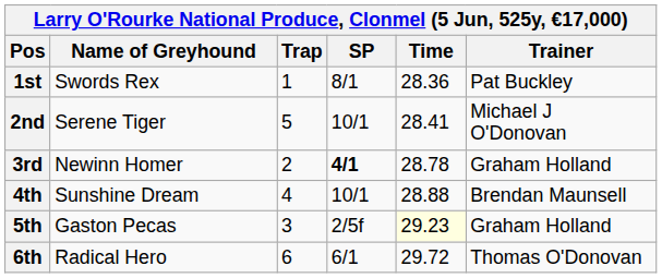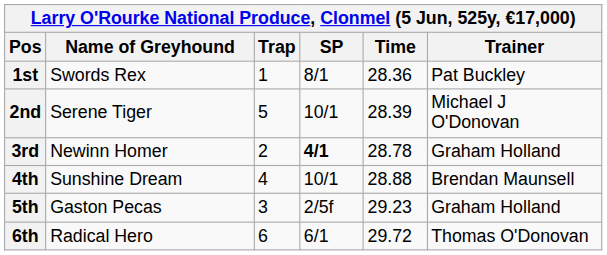 <table class="wikitable">
 <tr>
 <th colspan="6"><a href='#'>Larry O'Rourke National Produce</a>, <a href='#'>Clonmel</a> (5 Jun, 525y, €17,000)</th>
 </tr>
 <tr>
 <th width=30>Pos</th>
 <th width=180>Name of Greyhound</th>
 <th width=30>Trap</th>
 <th width=50>SP</th>
 <th width=50>Time</th>
 <th width=150>Trainer</th>
 </tr>
 <tr>
 <th>1st</th>
 <td>Swords Rex</td>
 <td>1</td>
 <td>8/1</td>
 <td>28.36</td>
 <td>Pat Buckley</td>
 </tr>
 <tr>
 <th>2nd</th>
 <td>Serene Tiger</td>
 <td>5</td>
 <td>10/1</td>
-<td>28.41</td>
+<td>28.39</td>
 <td>Michael J O'Donovan</td>
 </tr>
 <tr>
 <th>3rd</th>
 <td>Newinn Homer</td>
 <td>2</td>
 <td><strong>4/1</strong></td>
 <td>28.78</td>
 <td>Graham Holland</td>
 </tr>
 <tr>
 <th>4th</th>
 <td>Sunshine Dream</td>
 <td>4</td>
 <td>10/1</td>
 <td>28.88</td>
 <td>Brendan Maunsell</td>
 </tr>
 <tr>
 <th>5th</th>
 <td>Gaston Pecas</td>
 <td>3</td>
 <td>2/5f</td>
-<td style="background: lightyellow;">29.23</td>
+<td>29.23</td>
 <td>Graham Holland</td>
 </tr>
 <tr>
 <th>6th</th>
 <td>Radical Hero</td>
 <td>6</td>
 <td>6/1</td>
 <td>29.72</td>
 <td>Thomas O'Donovan</td>
 </tr>
 </table>
